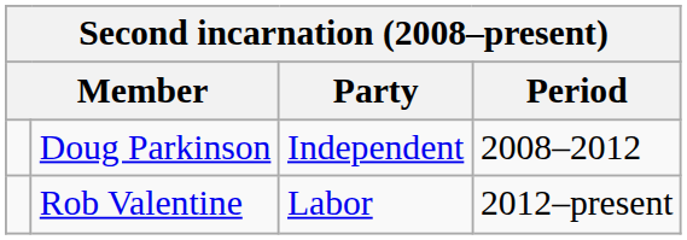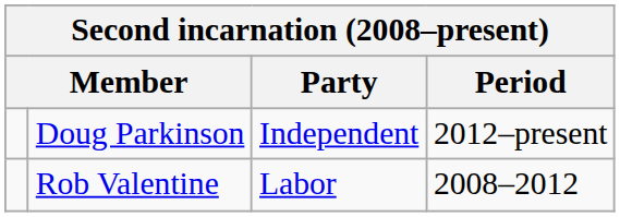 <table class="wikitable">
 <tr>
 <th colspan="4">Second incarnation (2008–present)</th>
 </tr>
 <tr>
 <th colspan="2">Member</th>
 <th>Party</th>
 <th>Period</th>
 </tr>
 <tr>
 <td> </td>
 <td><a href='#'>Doug Parkinson</a></td>
 <td><a href='#'>Independent</a></td>
-<td>2008–2012</td>
+<td>2012–present</td>
 </tr>
 <tr>
 <td> </td>
 <td><a href='#'>Rob Valentine</a></td>
 <td><a href='#'>Labor</a></td>
-<td>2012–present</td>
+<td>2008–2012</td>
 </tr>
 </table>
